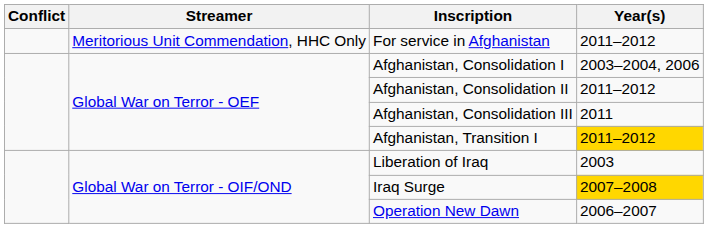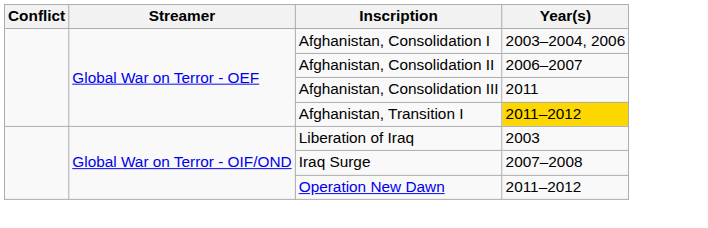 <table class="wikitable" style="float:center;">
 <tr style="background:#efefef;">
 <th>Conflict</th>
 <th>Streamer</th>
 <th>Inscription</th>
 <th>Year(s)</th>
-</tr>
-<tr>
-<td></td>
-<td><a href='#'>Meritorious Unit Commendation</a>, HHC Only</td>
-<td>For service in <a href='#'>Afghanistan</a></td>
-<td>2011–2012</td>
 </tr>
 <tr>
 <td rowspan="4"></td>
 <td rowspan="4"><a href='#'>Global War on Terror - OEF</a></td>
 <td>Afghanistan, Consolidation I</td>
 <td>2003–2004, 2006</td>
 </tr>
 <tr>
 <td>Afghanistan, Consolidation II</td>
-<td>2011–2012</td>
+<td>2006–2007</td>
 </tr>
 <tr>
 <td>Afghanistan, Consolidation III</td>
 <td>2011</td>
 </tr>
 <tr>
 <td>Afghanistan, Transition I</td>
 <td style="background: gold;">2011–2012</td>
 </tr>
 <tr>
 <td rowspan="3"></td>
 <td rowspan="3"><a href='#'>Global War on Terror - OIF/OND</a></td>
 <td>Liberation of Iraq</td>
 <td>2003</td>
 </tr>
 <tr>
 <td>Iraq Surge</td>
-<td style="background: gold;">2007–2008</td>
+<td>2007–2008</td>
 </tr>
 <tr>
 <td><a href='#'>Operation New Dawn</a></td>
-<td>2006–2007</td>
+<td>2011–2012</td>
 </tr>
 </table>
